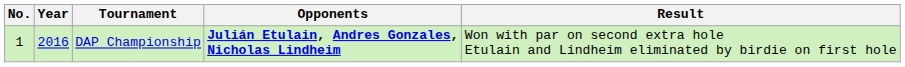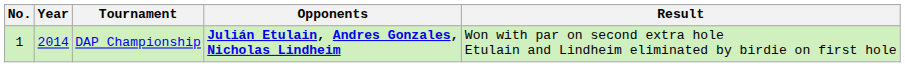 <table class="wikitable" style="font-size:95%;">
 <tr>
 <th>No.</th>
 <th>Year</th>
 <th>Tournament</th>
 <th>Opponents</th>
 <th>Result</th>
 </tr>
 <tr style="background:#D0F0C0;">
 <td align=center>1</td>
-<td><a href='#'>2016</a></td>
+<td><a href='#'>2014</a></td>
 <td><a href='#'>DAP Championship</a></td>
 <td><strong> <a href='#'>Julián Etulain</a>,  <a href='#'>Andres Gonzales</a>,<br> <a href='#'>Nicholas Lindheim</a></strong></td>
 <td>Won with par on second extra hole<br>Etulain and Lindheim eliminated by birdie on first hole</td>
 </tr>
 </table>
